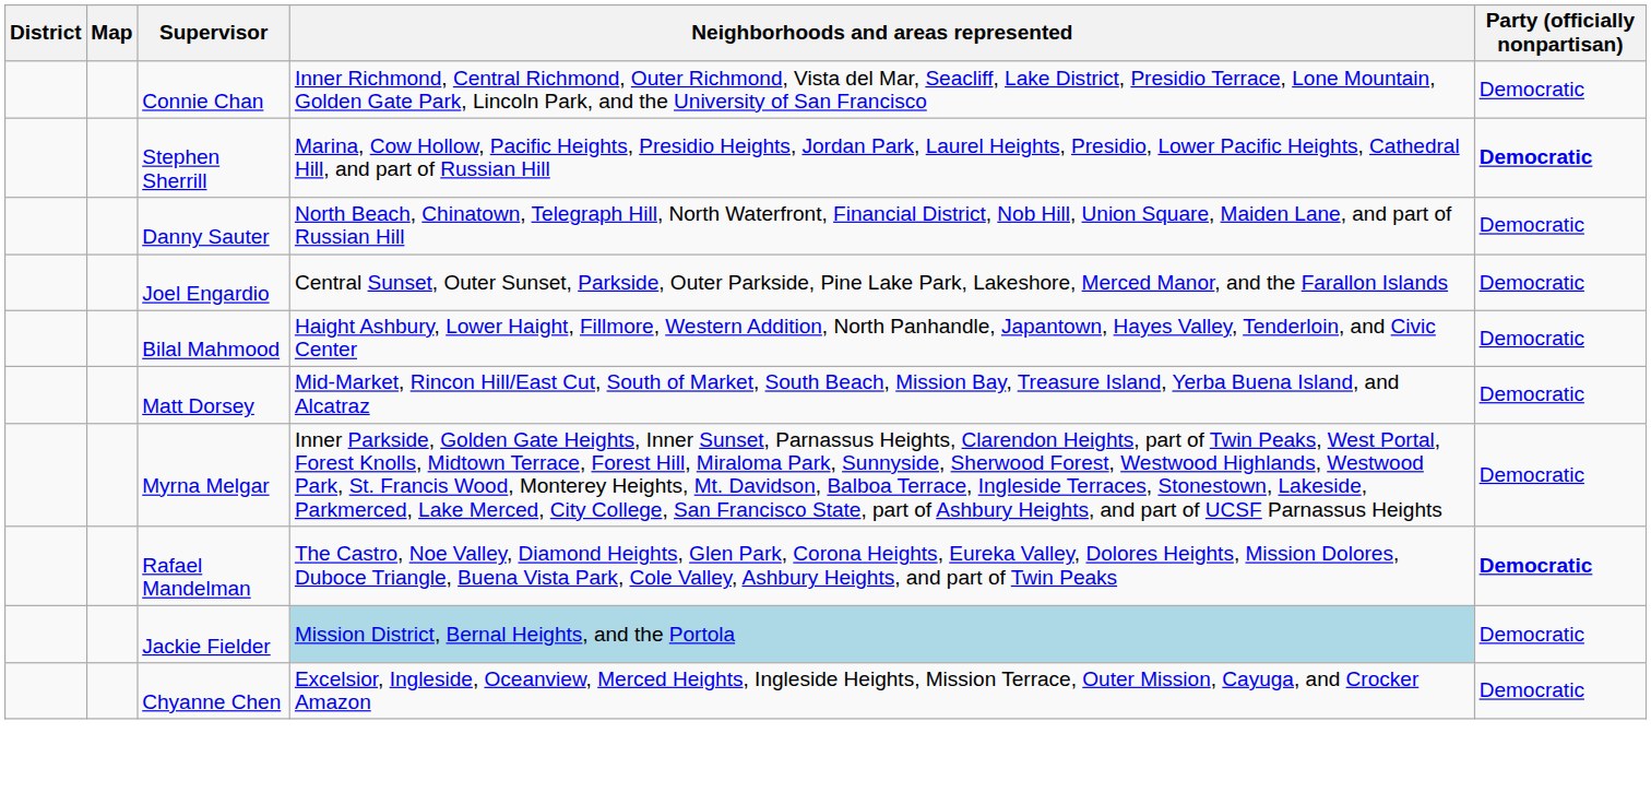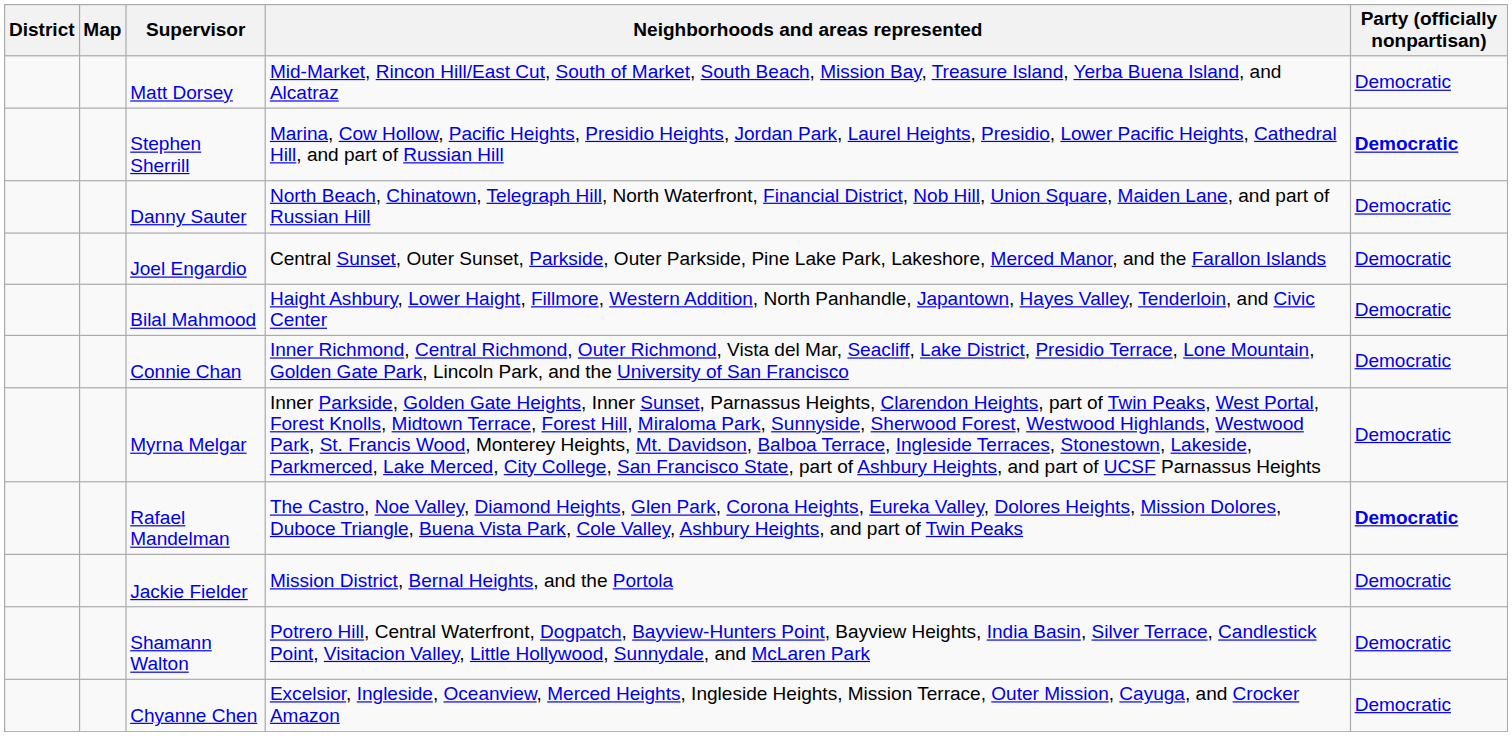 <table class="wikitable" width="100%">
 <tr>
 <th>District</th>
 <th>Map</th>
 <th width="110px">Supervisor</th>
 <th>Neighborhoods and areas represented</th>
 <th>Party (officially nonpartisan)</th>
 </tr>
 <tr>
 <td></td>
 <td></td>
-<td><br> <a href='#'>Connie Chan</a></td>
-<td><a href='#'>Inner Richmond</a>, <a href='#'>Central Richmond</a>, <a href='#'>Outer Richmond</a>, Vista del Mar, <a href='#'>Seacliff</a>, <a href='#'>Lake District</a>, <a href='#'>Presidio Terrace</a>, <a href='#'>Lone Mountain</a>, <a href='#'>Golden Gate Park</a>, Lincoln Park, and the <a href='#'>University of San Francisco</a></td>
+<td><br> <a href='#'>Matt Dorsey</a></td>
+<td><a href='#'>Mid-Market</a>, <a href='#'>Rincon Hill/East Cut</a>, <a href='#'>South of Market</a>, <a href='#'>South Beach</a>, <a href='#'>Mission Bay</a>, <a href='#'>Treasure Island</a>, <a href='#'>Yerba Buena Island</a>, and <a href='#'>Alcatraz</a></td>
 <td><a href='#'>Democratic</a></td>
 </tr>
 <tr>
 <td></td>
 <td></td>
 <td><br> <a href='#'>Stephen Sherrill</a></td>
 <td><a href='#'>Marina</a>, <a href='#'>Cow Hollow</a>, <a href='#'>Pacific Heights</a>, <a href='#'>Presidio Heights</a>, <a href='#'>Jordan Park</a>, <a href='#'>Laurel Heights</a>, <a href='#'>Presidio</a>, <a href='#'>Lower Pacific Heights</a>, <a href='#'>Cathedral Hill</a>,  and part of <a href='#'>Russian Hill</a></td>
 <td><strong><a href='#'>Democratic</a></strong></td>
 </tr>
 <tr>
 <td></td>
 <td></td>
 <td><br> <a href='#'>Danny Sauter</a></td>
 <td><a href='#'>North Beach</a>, <a href='#'>Chinatown</a>, <a href='#'>Telegraph Hill</a>, North Waterfront, <a href='#'>Financial District</a>, <a href='#'>Nob Hill</a>, <a href='#'>Union Square</a>, <a href='#'>Maiden Lane</a>, and part of <a href='#'>Russian Hill</a></td>
 <td><a href='#'>Democratic</a></td>
 </tr>
 <tr>
 <td></td>
 <td></td>
 <td><br> <a href='#'>Joel Engardio</a></td>
 <td>Central <a href='#'>Sunset</a>, Outer Sunset, <a href='#'>Parkside</a>, Outer Parkside, Pine Lake Park, Lakeshore, <a href='#'>Merced Manor</a>, and the <a href='#'>Farallon Islands</a></td>
 <td><a href='#'>Democratic</a></td>
 </tr>
 <tr>
 <td></td>
 <td></td>
 <td><br> <a href='#'>Bilal Mahmood</a></td>
 <td><a href='#'>Haight Ashbury</a>, <a href='#'>Lower Haight</a>, <a href='#'>Fillmore</a>, <a href='#'>Western Addition</a>, North Panhandle, <a href='#'>Japantown</a>, <a href='#'>Hayes Valley</a>, <a href='#'>Tenderloin</a>, and <a href='#'>Civic Center</a></td>
 <td><a href='#'>Democratic</a></td>
 </tr>
 <tr>
 <td></td>
 <td></td>
-<td><br> <a href='#'>Matt Dorsey</a></td>
-<td><a href='#'>Mid-Market</a>, <a href='#'>Rincon Hill/East Cut</a>, <a href='#'>South of Market</a>, <a href='#'>South Beach</a>, <a href='#'>Mission Bay</a>, <a href='#'>Treasure Island</a>, <a href='#'>Yerba Buena Island</a>, and <a href='#'>Alcatraz</a></td>
+<td><br> <a href='#'>Connie Chan</a></td>
+<td><a href='#'>Inner Richmond</a>, <a href='#'>Central Richmond</a>, <a href='#'>Outer Richmond</a>, Vista del Mar, <a href='#'>Seacliff</a>, <a href='#'>Lake District</a>, <a href='#'>Presidio Terrace</a>, <a href='#'>Lone Mountain</a>, <a href='#'>Golden Gate Park</a>, Lincoln Park, and the <a href='#'>University of San Francisco</a></td>
 <td><a href='#'>Democratic</a></td>
 </tr>
 <tr>
 <td></td>
 <td></td>
 <td><br> <a href='#'>Myrna Melgar</a></td>
 <td>Inner <a href='#'>Parkside</a>, <a href='#'>Golden Gate Heights</a>, Inner <a href='#'>Sunset</a>, Parnassus Heights, <a href='#'>Clarendon Heights</a>, part of <a href='#'>Twin Peaks</a>, <a href='#'>West Portal</a>, <a href='#'>Forest Knolls</a>, <a href='#'>Midtown Terrace</a>, <a href='#'>Forest Hill</a>, <a href='#'>Miraloma Park</a>, <a href='#'>Sunnyside</a>, <a href='#'>Sherwood Forest</a>, <a href='#'>Westwood Highlands</a>, <a href='#'>Westwood Park</a>, <a href='#'>St. Francis Wood</a>, Monterey Heights, <a href='#'>Mt. Davidson</a>, <a href='#'>Balboa Terrace</a>, <a href='#'>Ingleside Terraces</a>, <a href='#'>Stonestown</a>, <a href='#'>Lakeside</a>, <a href='#'>Parkmerced</a>, <a href='#'>Lake Merced</a>, <a href='#'>City College</a>, <a href='#'>San Francisco State</a>, part of <a href='#'>Ashbury Heights</a>, and part of <a href='#'>UCSF</a> Parnassus Heights</td>
 <td><a href='#'>Democratic</a></td>
 </tr>
 <tr>
 <td></td>
 <td></td>
 <td><br> <a href='#'>Rafael Mandelman</a></td>
 <td><a href='#'>The Castro</a>, <a href='#'>Noe Valley</a>, <a href='#'>Diamond Heights</a>, <a href='#'>Glen Park</a>, <a href='#'>Corona Heights</a>, <a href='#'>Eureka Valley</a>, <a href='#'>Dolores Heights</a>, <a href='#'>Mission Dolores</a>, <a href='#'>Duboce Triangle</a>, <a href='#'>Buena Vista Park</a>, <a href='#'>Cole Valley</a>, <a href='#'>Ashbury Heights</a>, and part of <a href='#'>Twin Peaks</a></td>
 <td><strong><a href='#'>Democratic</a></strong></td>
 </tr>
 <tr>
 <td></td>
 <td></td>
 <td><br> <a href='#'>Jackie Fielder</a></td>
-<td style="background: lightblue;"><a href='#'>Mission District</a>, <a href='#'>Bernal Heights</a>, and the <a href='#'>Portola</a></td>
+<td><a href='#'>Mission District</a>, <a href='#'>Bernal Heights</a>, and the <a href='#'>Portola</a></td>
+<td><a href='#'>Democratic</a></td>
+</tr>
+<tr>
+<td></td>
+<td></td>
+<td><br> <a href='#'>Shamann Walton</a></td>
+<td><a href='#'>Potrero Hill</a>, Central Waterfront, <a href='#'>Dogpatch</a>, <a href='#'>Bayview-Hunters Point</a>, Bayview Heights, <a href='#'>India Basin</a>, <a href='#'>Silver Terrace</a>, <a href='#'>Candlestick Point</a>, <a href='#'>Visitacion Valley</a>, <a href='#'>Little Hollywood</a>, <a href='#'>Sunnydale</a>, and <a href='#'>McLaren Park</a></td>
 <td><a href='#'>Democratic</a></td>
 </tr>
 <tr>
 <td></td>
 <td></td>
 <td><br> <a href='#'>Chyanne Chen</a></td>
 <td><a href='#'>Excelsior</a>, <a href='#'>Ingleside</a>, <a href='#'>Oceanview</a>, <a href='#'>Merced Heights</a>, Ingleside Heights, Mission Terrace, <a href='#'>Outer Mission</a>, <a href='#'>Cayuga</a>, and <a href='#'>Crocker Amazon</a></td>
 <td><a href='#'>Democratic</a></td>
 </tr>
 </table>
